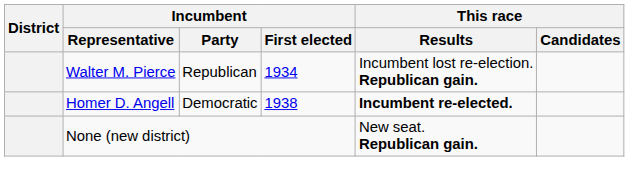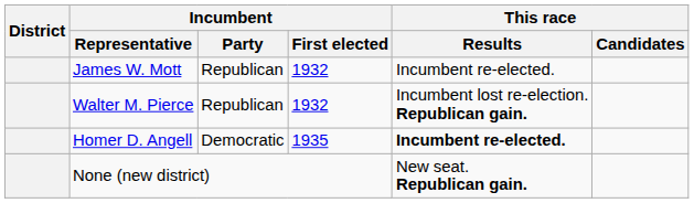 <table class=wikitable>
 <tr>
 <th rowspan=2>District</th>
 <th colspan=3>Incumbent</th>
 <th colspan=2>This race</th>
 </tr>
 <tr>
 <th>Representative</th>
 <th>Party</th>
 <th>First elected</th>
 <th>Results</th>
 <th>Candidates</th>
 </tr>
 <tr>
 <th></th>
+<td><a href='#'>James W. Mott</a></td>
+<td>Republican</td>
+<td><a href='#'>1932</a></td>
+<td>Incumbent re-elected.</td>
+<td nowrap></td>
+</tr>
+<tr>
+<th></th>
 <td><a href='#'>Walter M. Pierce</a></td>
 <td>Republican</td>
-<td><a href='#'>1934</a></td>
+<td><a href='#'>1932</a></td>
 <td>Incumbent lost re-election.<br><strong>Republican gain.</strong></td>
 <td nowrap></td>
 </tr>
 <tr>
 <th></th>
 <td><a href='#'>Homer D. Angell</a></td>
 <td>Democratic</td>
-<td><a href='#'>1938</a></td>
+<td><a href='#'>1935</a></td>
 <td><strong>Incumbent re-elected.</strong></td>
 <td nowrap></td>
 </tr>
 <tr>
 <th></th>
 <td colspan=3>None (new district)</td>
 <td>New seat.<br><strong>Republican gain.</strong></td>
 <td nowrap></td>
 </tr>
 </table>
